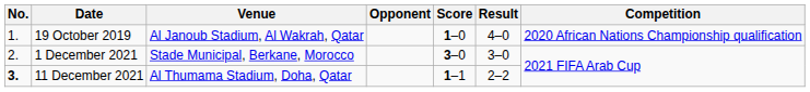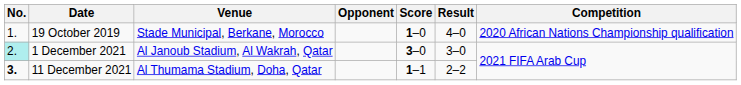 <table class="wikitable">
 <tr>
 <th>No.</th>
 <th>Date</th>
 <th>Venue</th>
 <th>Opponent</th>
 <th>Score</th>
 <th>Result</th>
 <th>Competition</th>
 </tr>
 <tr>
 <td>1.</td>
 <td>19 October 2019</td>
-<td><a href='#'>Al Janoub Stadium</a>, <a href='#'>Al Wakrah</a>, <a href='#'>Qatar</a></td>
+<td><a href='#'>Stade Municipal</a>, <a href='#'>Berkane</a>, <a href='#'>Morocco</a></td>
 <td></td>
 <td align=center><strong>1</strong>–0</td>
 <td align=center>4–0</td>
 <td><a href='#'>2020 African Nations Championship qualification</a></td>
 </tr>
 <tr>
-<td>2.</td>
+<td style="background: paleturquoise;">2.</td>
 <td>1 December 2021</td>
-<td><a href='#'>Stade Municipal</a>, <a href='#'>Berkane</a>, <a href='#'>Morocco</a></td>
+<td><a href='#'>Al Janoub Stadium</a>, <a href='#'>Al Wakrah</a>, <a href='#'>Qatar</a></td>
 <td></td>
 <td align=center><strong>3</strong>–0</td>
 <td align=center>3–0</td>
 <td rowspan=2><a href='#'>2021 FIFA Arab Cup</a></td>
 </tr>
 <tr>
 <td><strong>3.</strong></td>
 <td>11 December 2021</td>
 <td><a href='#'>Al Thumama Stadium</a>, <a href='#'>Doha</a>, <a href='#'>Qatar</a></td>
 <td></td>
 <td align=center><strong>1</strong>–1</td>
 <td align=center>2–2</td>
 </tr>
 </table>
